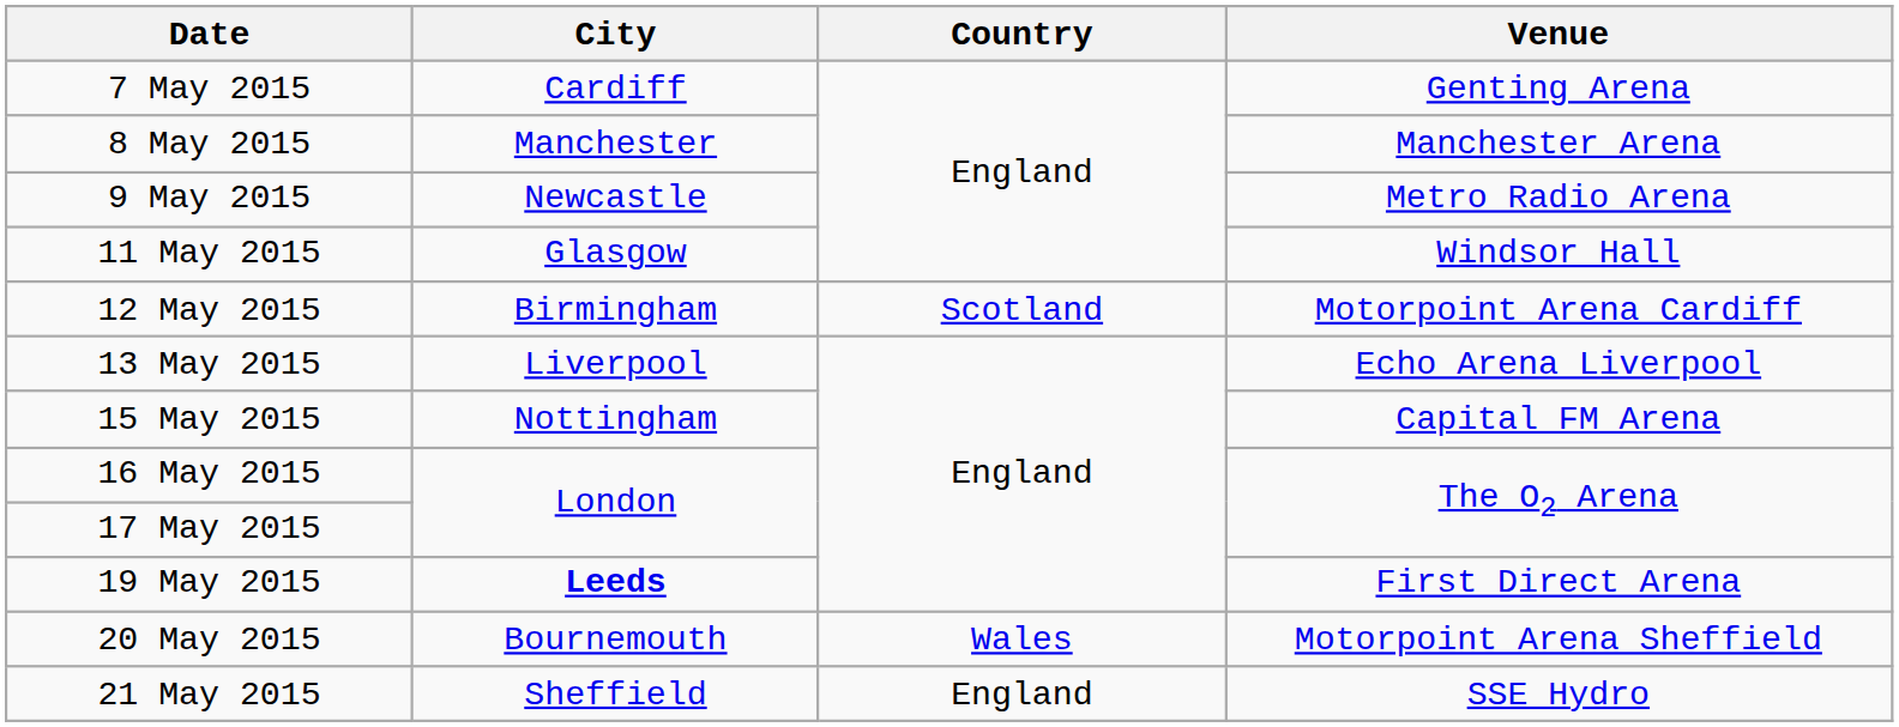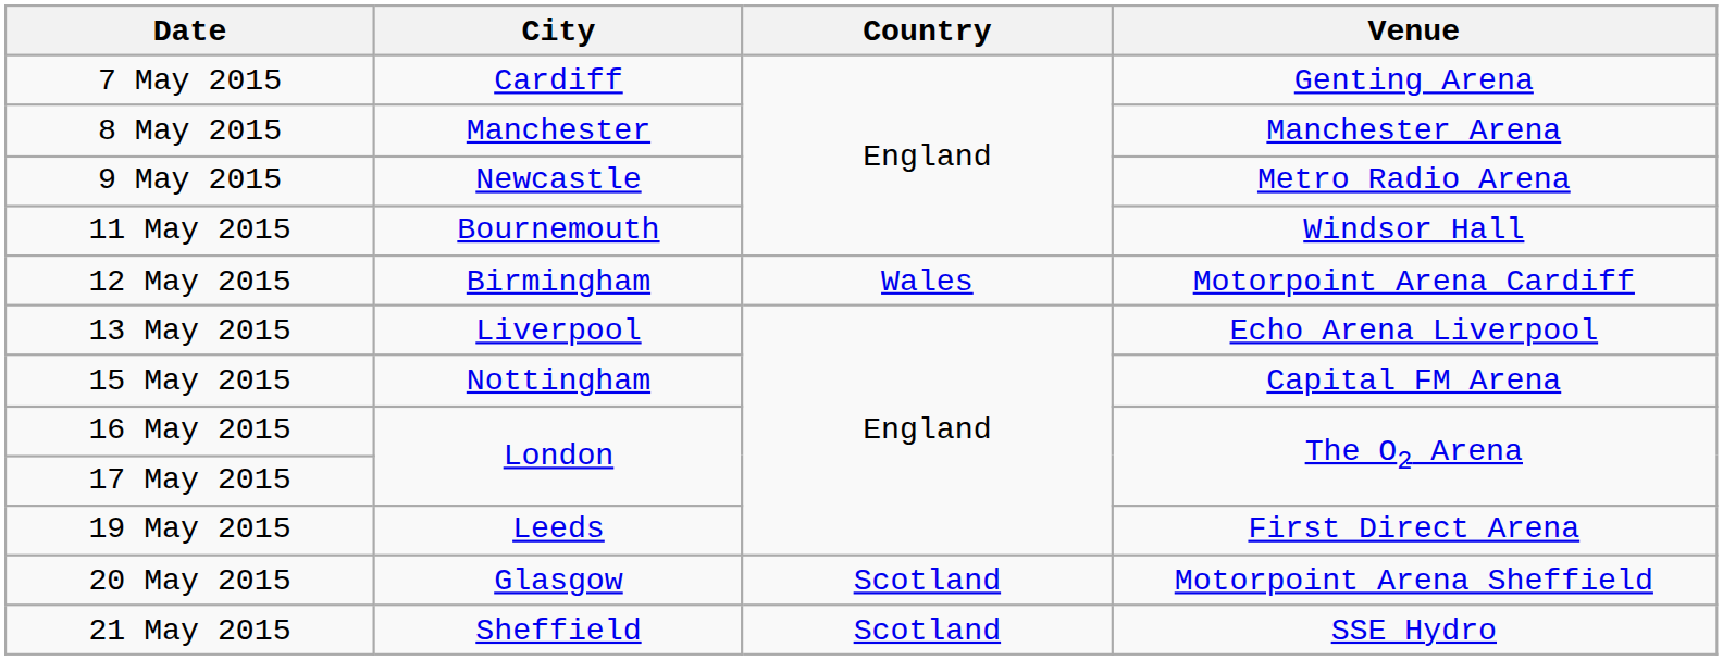 <table class="wikitable sortable" style="text-align:center;">
 <tr>
 <th style="width:150px;">Date</th>
 <th style="width:150px;">City</th>
 <th style="width:150px;">Country</th>
 <th style="width:250px;">Venue</th>
 </tr>
 <tr>
 <td>7 May 2015</td>
 <td><a href='#'>Cardiff</a></td>
 <td rowspan="4">England</td>
 <td><a href='#'>Genting Arena</a></td>
 </tr>
 <tr>
 <td>8 May 2015</td>
 <td><a href='#'>Manchester</a></td>
 <td><a href='#'>Manchester Arena</a></td>
 </tr>
 <tr>
 <td>9 May 2015</td>
 <td><a href='#'>Newcastle</a></td>
 <td><a href='#'>Metro Radio Arena</a></td>
 </tr>
 <tr>
 <td>11 May 2015</td>
-<td><a href='#'>Glasgow</a></td>
+<td><a href='#'>Bournemouth</a></td>
 <td><a href='#'>Windsor Hall</a></td>
 </tr>
 <tr>
 <td>12 May 2015</td>
 <td><a href='#'>Birmingham</a></td>
-<td><a href='#'>Scotland</a></td>
+<td><a href='#'>Wales</a></td>
 <td><a href='#'>Motorpoint Arena Cardiff</a></td>
 </tr>
 <tr>
 <td>13 May 2015</td>
 <td><a href='#'>Liverpool</a></td>
 <td rowspan="5">England</td>
 <td><a href='#'>Echo Arena Liverpool</a></td>
 </tr>
 <tr>
 <td>15 May 2015</td>
 <td><a href='#'>Nottingham</a></td>
 <td><a href='#'>Capital FM Arena</a></td>
 </tr>
 <tr>
 <td>16 May 2015</td>
 <td rowspan="2"><a href='#'>London</a></td>
 <td rowspan="2"><a href='#'>The O<sub>2</sub> Arena</a></td>
 </tr>
 <tr>
 <td>17 May 2015</td>
 </tr>
 <tr>
 <td>19 May 2015</td>
-<td><strong><a href='#'>Leeds</a></strong></td>
+<td><a href='#'>Leeds</a></td>
 <td><a href='#'>First Direct Arena</a></td>
 </tr>
 <tr>
 <td>20 May 2015</td>
-<td><a href='#'>Bournemouth</a></td>
-<td><a href='#'>Wales</a></td>
+<td><a href='#'>Glasgow</a></td>
+<td><a href='#'>Scotland</a></td>
 <td><a href='#'>Motorpoint Arena Sheffield</a></td>
 </tr>
 <tr>
 <td>21 May 2015</td>
 <td><a href='#'>Sheffield</a></td>
-<td>England</td>
+<td><a href='#'>Scotland</a></td>
 <td><a href='#'>SSE Hydro</a></td>
 </tr>
 </table>
